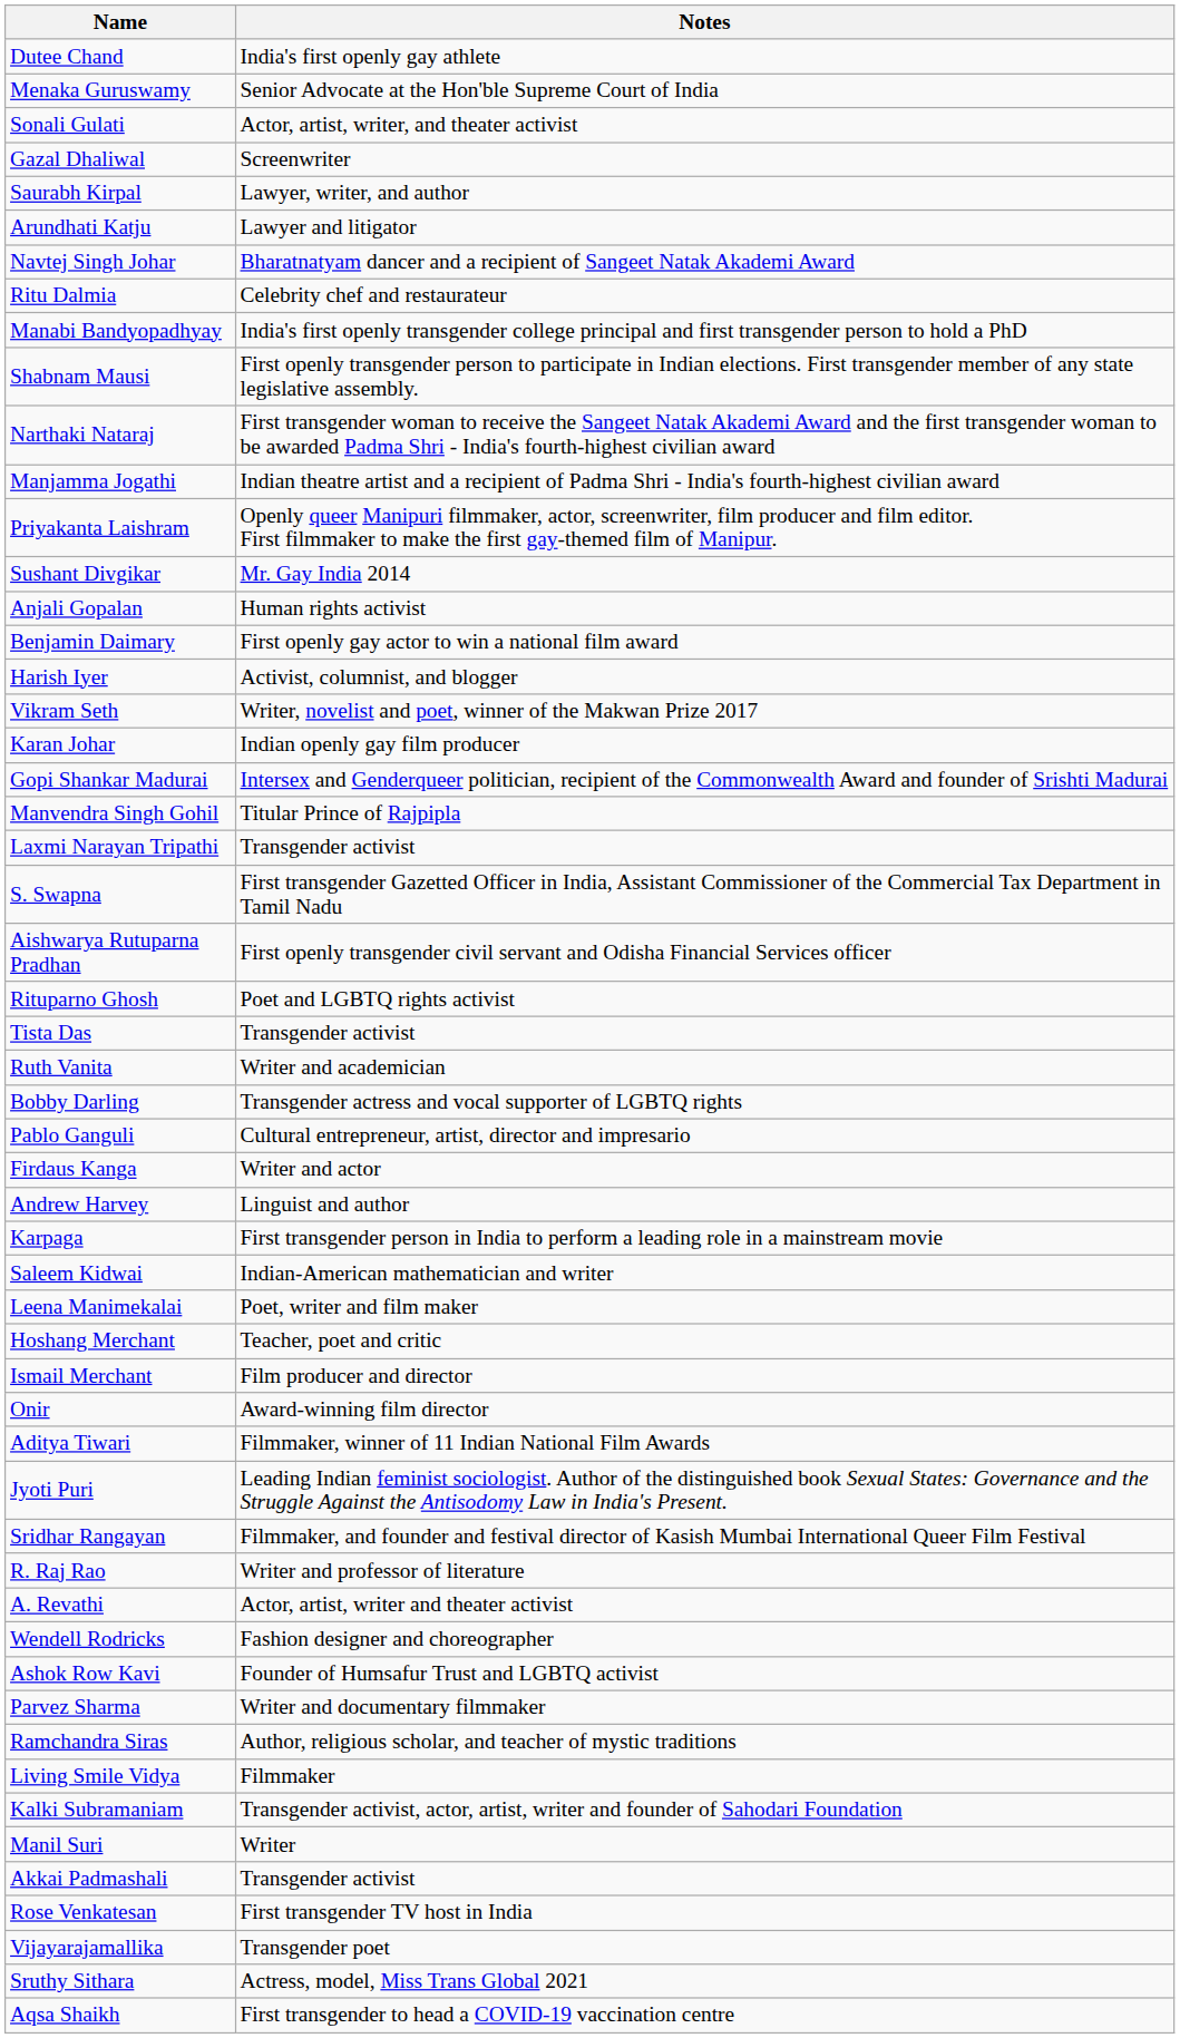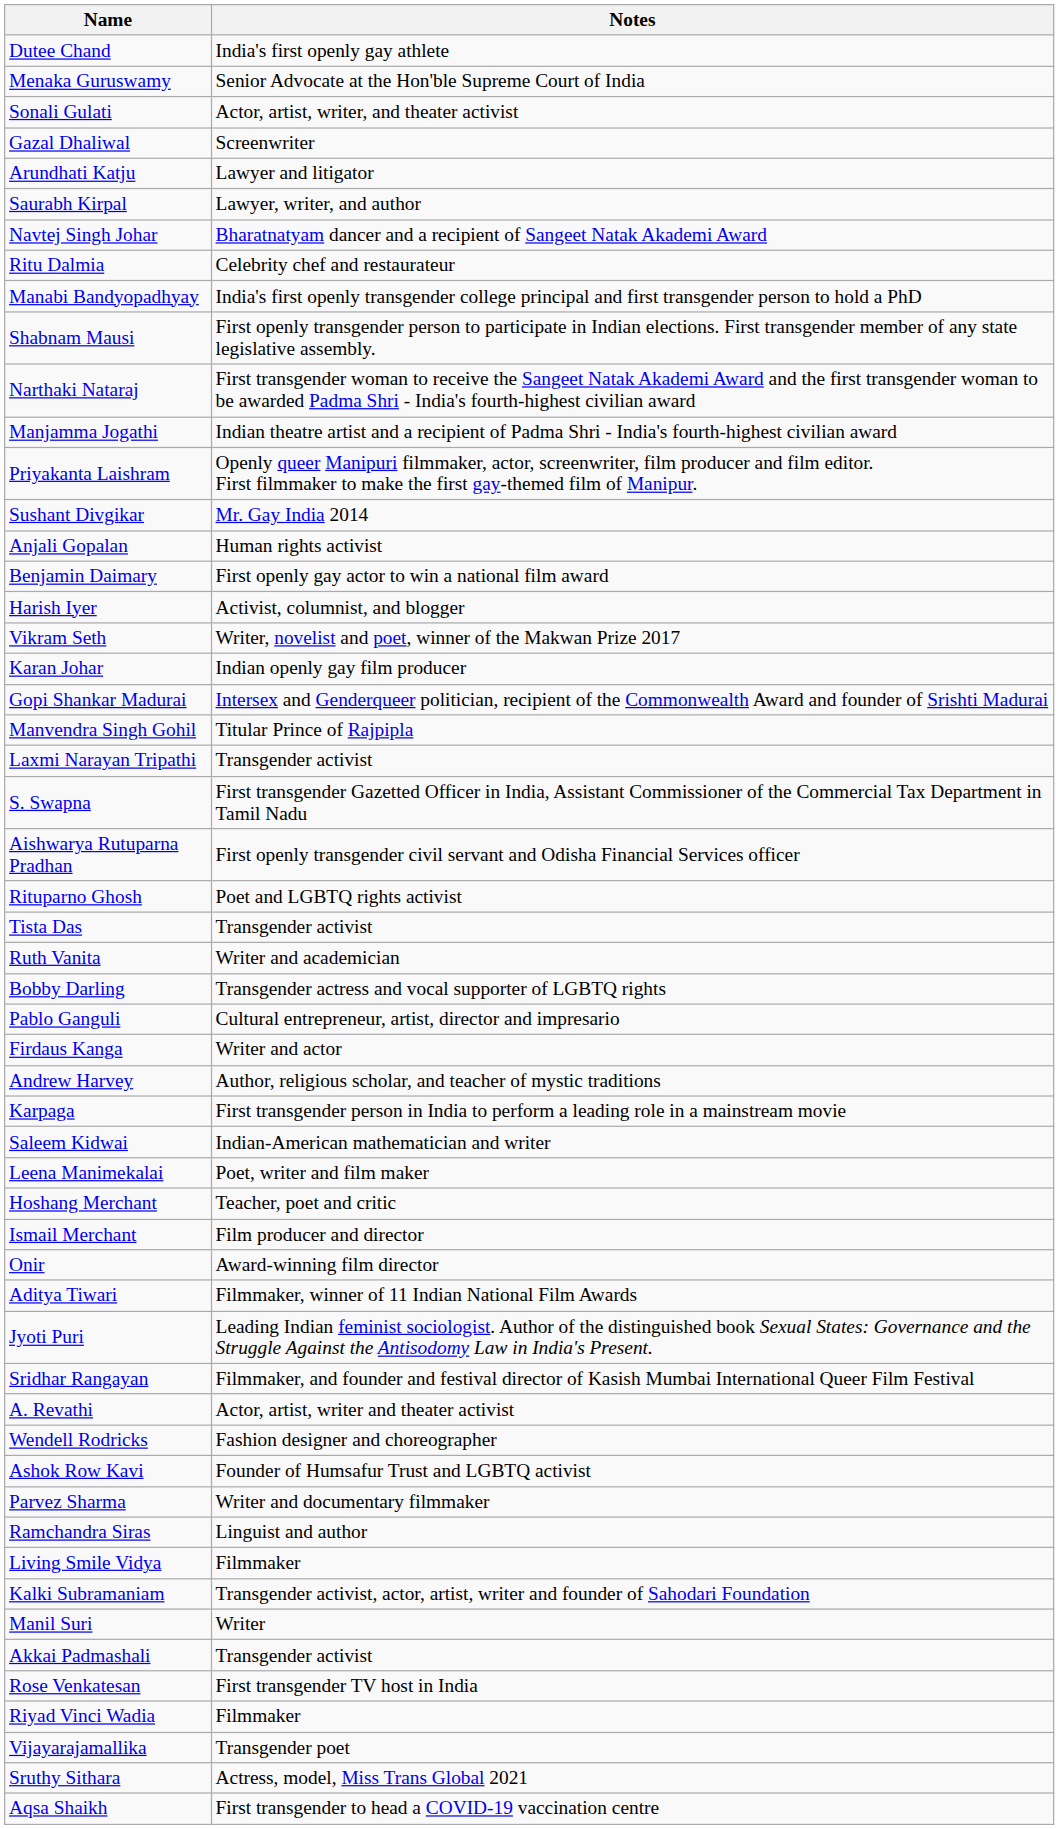 <table class="wikitable">
 <tr>
 <th>Name</th>
 <th>Notes</th>
 </tr>
 <tr>
 <td><a href='#'>Dutee Chand</a></td>
 <td>India's first openly gay athlete</td>
 </tr>
 <tr>
 <td><a href='#'>Menaka Guruswamy</a></td>
 <td>Senior Advocate at the Hon'ble Supreme Court of India</td>
 </tr>
 <tr>
 <td><a href='#'>Sonali Gulati</a></td>
 <td>Actor, artist, writer, and theater activist</td>
 </tr>
 <tr>
 <td><a href='#'>Gazal Dhaliwal</a></td>
 <td>Screenwriter</td>
 </tr>
 <tr>
+<td><a href='#'>Arundhati Katju</a></td>
+<td>Lawyer and litigator</td>
+</tr>
+<tr>
 <td><a href='#'>Saurabh Kirpal</a></td>
 <td>Lawyer, writer, and author</td>
-</tr>
-<tr>
-<td><a href='#'>Arundhati Katju</a></td>
-<td>Lawyer and litigator</td>
 </tr>
 <tr>
 <td><a href='#'>Navtej Singh Johar</a></td>
 <td><a href='#'>Bharatnatyam</a> dancer and a recipient of <a href='#'>Sangeet Natak Akademi Award</a></td>
 </tr>
 <tr>
 <td><a href='#'>Ritu Dalmia</a></td>
 <td>Celebrity chef and restaurateur</td>
 </tr>
 <tr>
 <td><a href='#'>Manabi Bandyopadhyay</a></td>
 <td>India's first openly transgender college principal and first transgender person to hold a PhD</td>
 </tr>
 <tr>
 <td><a href='#'>Shabnam Mausi</a></td>
 <td>First openly transgender person to participate in Indian elections. First transgender member of any state legislative assembly.</td>
 </tr>
 <tr>
 <td><a href='#'>Narthaki Nataraj</a></td>
 <td>First transgender woman to receive the <a href='#'>Sangeet Natak Akademi Award</a> and the first transgender woman to be awarded <a href='#'>Padma Shri</a> - India's fourth-highest civilian award</td>
 </tr>
 <tr>
 <td><a href='#'>Manjamma Jogathi</a></td>
 <td>Indian theatre artist and a recipient of Padma Shri - India's fourth-highest civilian award</td>
 </tr>
 <tr>
 <td><a href='#'>Priyakanta Laishram</a></td>
 <td>Openly <a href='#'>queer</a> <a href='#'>Manipuri</a> filmmaker, actor, screenwriter, film producer and film editor.<br>First filmmaker to make the first <a href='#'>gay</a>-themed film of <a href='#'>Manipur</a>.</td>
 </tr>
 <tr>
 <td><a href='#'>Sushant Divgikar</a></td>
 <td><a href='#'>Mr. Gay India</a> 2014</td>
 </tr>
 <tr>
 <td><a href='#'>Anjali Gopalan</a></td>
 <td>Human rights activist</td>
 </tr>
 <tr>
 <td><a href='#'>Benjamin Daimary</a></td>
 <td>First openly gay actor to win a national film award</td>
 </tr>
 <tr>
 <td><a href='#'>Harish Iyer</a></td>
 <td>Activist, columnist, and blogger</td>
 </tr>
 <tr>
 <td><a href='#'>Vikram Seth</a></td>
 <td>Writer, <a href='#'>novelist</a> and <a href='#'>poet</a>, winner of the Makwan Prize 2017</td>
 </tr>
 <tr>
 <td><a href='#'>Karan Johar</a></td>
 <td>Indian openly gay film producer</td>
 </tr>
 <tr>
 <td><a href='#'>Gopi Shankar Madurai</a></td>
 <td><a href='#'>Intersex</a> and <a href='#'>Genderqueer</a> politician, recipient of the <a href='#'>Commonwealth</a> Award and founder of <a href='#'>Srishti Madurai</a></td>
 </tr>
 <tr>
 <td><a href='#'>Manvendra Singh Gohil</a></td>
 <td>Titular Prince of <a href='#'>Rajpipla</a></td>
 </tr>
 <tr>
 <td><a href='#'>Laxmi Narayan Tripathi</a></td>
 <td>Transgender activist</td>
 </tr>
 <tr>
 <td><a href='#'>S. Swapna</a></td>
 <td>First transgender Gazetted Officer in India, Assistant Commissioner of the Commercial Tax Department in Tamil Nadu</td>
 </tr>
 <tr>
 <td><a href='#'>Aishwarya Rutuparna Pradhan</a></td>
 <td>First openly transgender civil servant and Odisha Financial Services officer</td>
 </tr>
 <tr>
 <td><a href='#'>Rituparno Ghosh</a></td>
 <td>Poet and LGBTQ rights activist</td>
 </tr>
 <tr>
 <td><a href='#'>Tista Das</a></td>
 <td>Transgender activist</td>
 </tr>
 <tr>
 <td><a href='#'>Ruth Vanita</a></td>
 <td>Writer and academician</td>
 </tr>
 <tr>
 <td><a href='#'>Bobby Darling</a></td>
 <td>Transgender actress and vocal supporter of LGBTQ rights</td>
 </tr>
 <tr>
 <td><a href='#'>Pablo Ganguli</a></td>
 <td>Cultural entrepreneur, artist, director and impresario</td>
 </tr>
 <tr>
 <td><a href='#'>Firdaus Kanga</a></td>
 <td>Writer and actor</td>
 </tr>
 <tr>
 <td><a href='#'>Andrew Harvey</a></td>
-<td>Linguist and author</td>
+<td>Author, religious scholar, and teacher of mystic traditions</td>
 </tr>
 <tr>
 <td><a href='#'>Karpaga</a></td>
 <td>First transgender person in India to perform a leading role in a mainstream movie</td>
 </tr>
 <tr>
 <td><a href='#'>Saleem Kidwai</a></td>
 <td>Indian-American mathematician and writer</td>
 </tr>
 <tr>
 <td><a href='#'>Leena Manimekalai</a></td>
 <td>Poet, writer and film maker</td>
 </tr>
 <tr>
 <td><a href='#'>Hoshang Merchant</a></td>
 <td>Teacher, poet and critic</td>
 </tr>
 <tr>
 <td><a href='#'>Ismail Merchant</a></td>
 <td>Film producer and director</td>
 </tr>
 <tr>
 <td><a href='#'>Onir</a></td>
 <td>Award-winning film director</td>
 </tr>
 <tr>
 <td><a href='#'>Aditya Tiwari</a></td>
 <td>Filmmaker, winner of 11 Indian National Film Awards</td>
 </tr>
 <tr>
 <td><a href='#'>Jyoti Puri</a></td>
 <td>Leading Indian <a href='#'>feminist sociologist</a>. Author of the distinguished book <em>Sexual States: Governance and the Struggle Against the <a href='#'>Antisodomy</a> Law in India's Present.</em></td>
 </tr>
 <tr>
 <td><a href='#'>Sridhar Rangayan</a></td>
 <td>Filmmaker, and founder and festival director of Kasish Mumbai International Queer Film Festival</td>
 </tr>
 <tr>
-<td><a href='#'>R. Raj Rao</a></td>
-<td>Writer and professor of literature</td>
-</tr>
-<tr>
 <td><a href='#'>A. Revathi</a></td>
 <td>Actor, artist, writer and theater activist</td>
 </tr>
 <tr>
 <td><a href='#'>Wendell Rodricks</a></td>
 <td>Fashion designer and choreographer</td>
 </tr>
 <tr>
 <td><a href='#'>Ashok Row Kavi</a></td>
 <td>Founder of Humsafur Trust and LGBTQ activist</td>
 </tr>
 <tr>
 <td><a href='#'>Parvez Sharma</a></td>
 <td>Writer and documentary filmmaker</td>
 </tr>
 <tr>
 <td><a href='#'>Ramchandra Siras</a></td>
-<td>Author, religious scholar, and teacher of mystic traditions</td>
+<td>Linguist and author</td>
 </tr>
 <tr>
 <td><a href='#'>Living Smile Vidya</a></td>
 <td>Filmmaker</td>
 </tr>
 <tr>
 <td><a href='#'>Kalki Subramaniam</a></td>
 <td>Transgender activist, actor, artist, writer and founder of <a href='#'>Sahodari Foundation</a></td>
 </tr>
 <tr>
 <td><a href='#'>Manil Suri</a></td>
 <td>Writer</td>
 </tr>
 <tr>
 <td><a href='#'>Akkai Padmashali</a></td>
 <td>Transgender activist</td>
 </tr>
 <tr>
 <td><a href='#'>Rose Venkatesan</a></td>
 <td>First transgender TV host in India</td>
 </tr>
 <tr>
+<td><a href='#'>Riyad Vinci Wadia</a></td>
+<td>Filmmaker</td>
+</tr>
+<tr>
 <td><a href='#'>Vijayarajamallika</a></td>
 <td>Transgender poet</td>
 </tr>
 <tr>
 <td><a href='#'>Sruthy Sithara</a></td>
 <td>Actress, model, <a href='#'>Miss Trans Global</a> 2021</td>
 </tr>
 <tr>
 <td><a href='#'>Aqsa Shaikh</a></td>
 <td>First transgender to head a <a href='#'>COVID-19</a> vaccination centre</td>
 </tr>
 </table>
